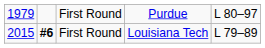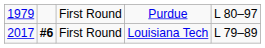 <table class="wikitable">
 <tr align="center">
 <td><a href='#'>1979</a></td>
 <td></td>
 <td>First Round</td>
 <td><a href='#'>Purdue</a></td>
 <td>L 80–97</td>
 </tr>
 <tr align="center">
-<td><a href='#'>2015</a></td>
+<td><a href='#'>2017</a></td>
 <td><strong>#6</strong></td>
 <td>First Round</td>
 <td><a href='#'>Louisiana Tech</a></td>
 <td>L 79–89</td>
 </tr>
 </table>
